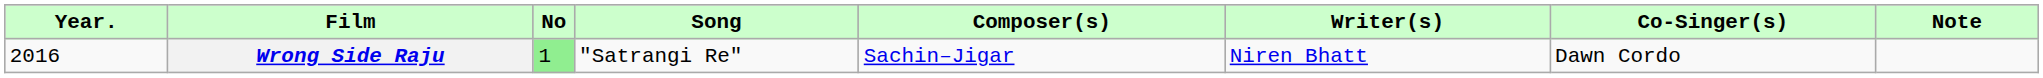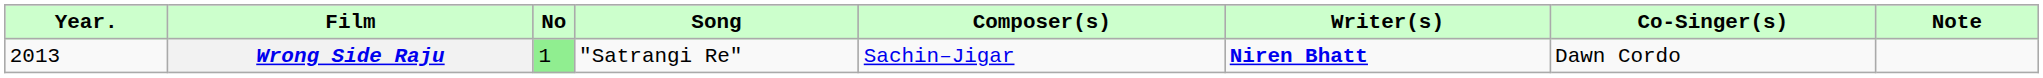 <table class="wikitable plainrowheaders" style="width:100%;" textcolor:#000;">
 <tr style="background:#cfc; text-align:center;">
 <td scope="col" style="width:8%;"><strong>Year.</strong></td>
 <td scope="col" style="width:18%;"><strong>Film</strong></td>
 <td scope="col" style="width:2%;"><strong>No</strong></td>
 <td scope="col" style="width:14%;"><strong>Song</strong></td>
 <td scope="col" style="width:18%;"><strong>Composer(s)</strong></td>
 <td scope="col" style="width:16%;"><strong>Writer(s)</strong></td>
 <td scope="col" style="width:16%;"><strong>Co-Singer(s)</strong></td>
 <td scope="col" style="width:8%;"><strong>Note</strong></td>
 </tr>
 <tr>
-<td>2016</td>
+<td>2013</td>
 <th scope="row"><em><a href='#'>Wrong Side Raju</a></em></th>
 <td style="background: lightgreen;">1</td>
 <td>"Satrangi Re"</td>
 <td><a href='#'>Sachin–Jigar</a></td>
-<td><a href='#'>Niren Bhatt</a></td>
+<td><strong><a href='#'>Niren Bhatt</a></strong></td>
 <td>Dawn Cordo</td>
 <td></td>
 </tr>
 </table>
